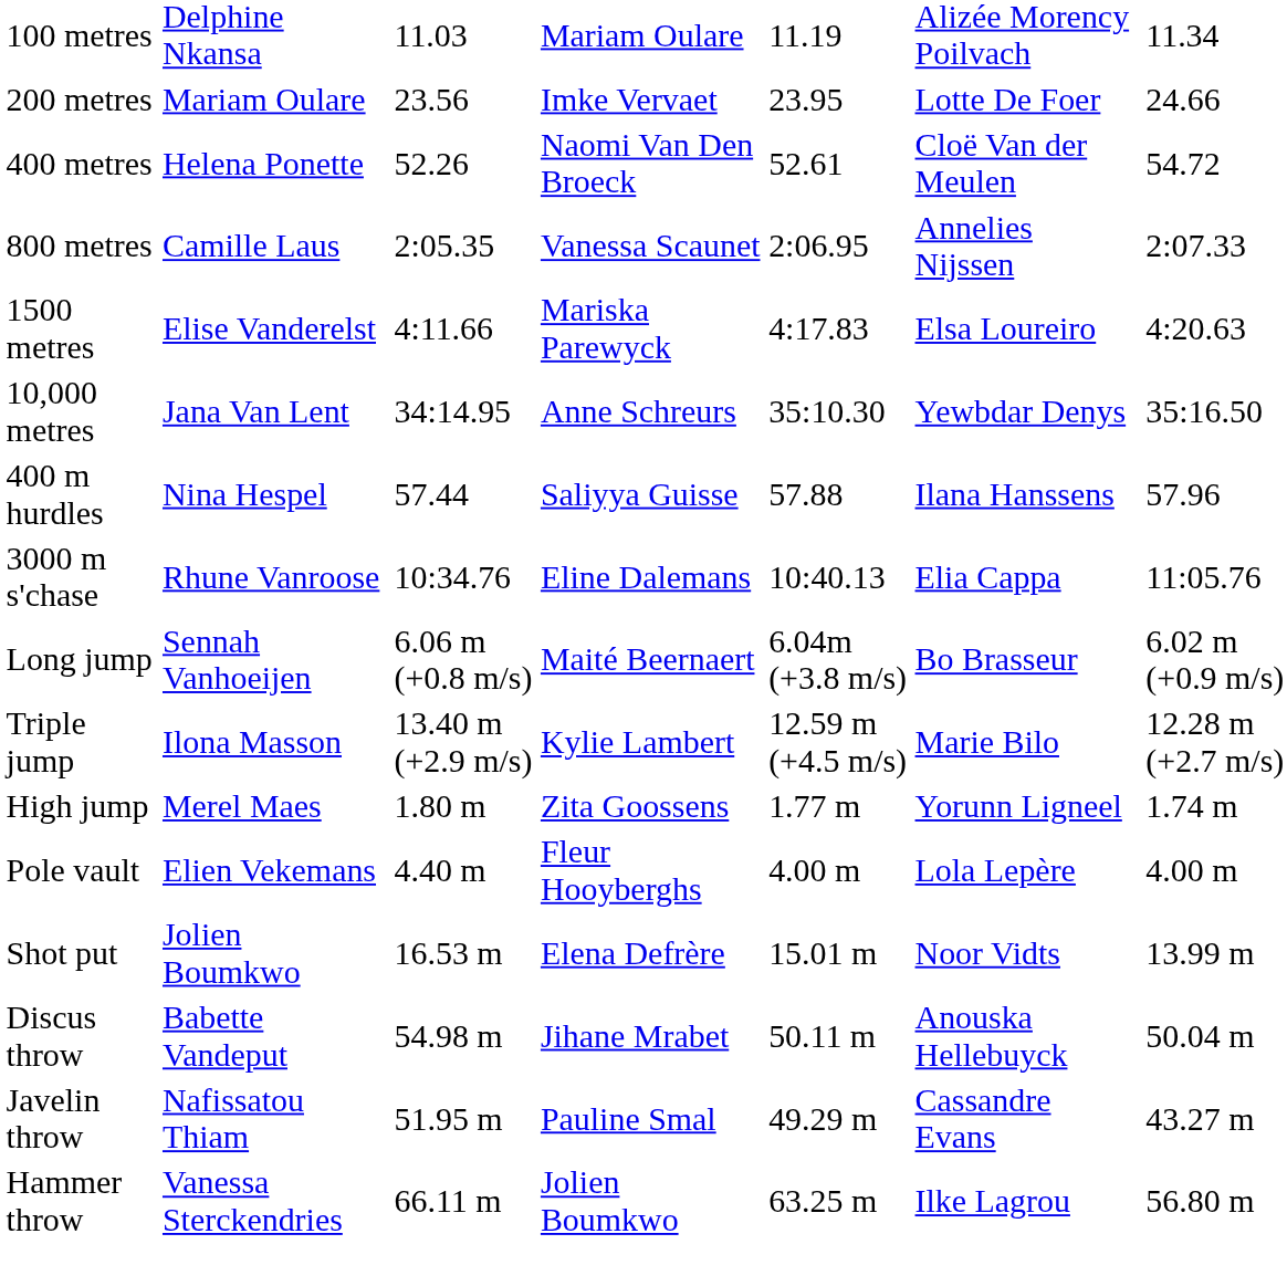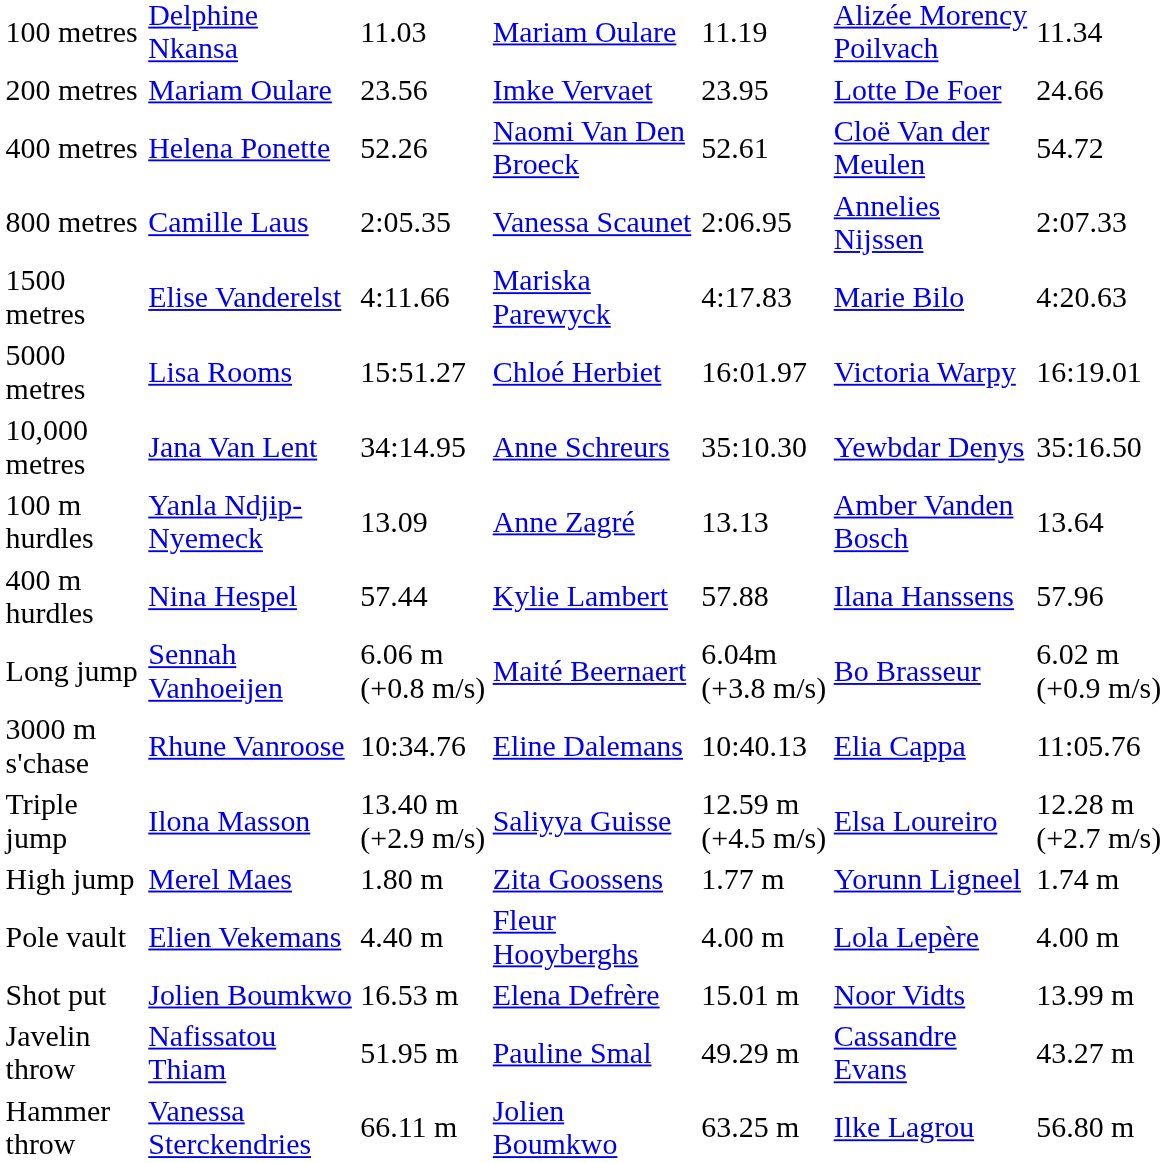 <table>
 <tr>
 <td>100 metres</td>
 <td><a href='#'>Delphine Nkansa</a></td>
 <td>11.03</td>
 <td><a href='#'>Mariam Oulare</a></td>
 <td>11.19</td>
 <td><a href='#'>Alizée Morency Poilvach</a></td>
 <td>11.34</td>
 </tr>
 <tr>
 <td>200 metres</td>
 <td><a href='#'>Mariam Oulare</a></td>
 <td>23.56</td>
 <td><a href='#'>Imke Vervaet</a></td>
 <td>23.95</td>
 <td><a href='#'>Lotte De Foer</a></td>
 <td>24.66</td>
 </tr>
 <tr>
 <td>400 metres</td>
 <td><a href='#'>Helena Ponette</a></td>
 <td>52.26</td>
 <td><a href='#'>Naomi Van Den Broeck</a></td>
 <td>52.61</td>
 <td><a href='#'>Cloë Van der Meulen</a></td>
 <td>54.72</td>
 </tr>
 <tr>
 <td>800 metres</td>
 <td><a href='#'>Camille Laus</a></td>
 <td>2:05.35</td>
 <td><a href='#'>Vanessa Scaunet</a></td>
 <td>2:06.95</td>
 <td><a href='#'>Annelies Nijssen</a></td>
 <td>2:07.33</td>
 </tr>
 <tr>
 <td>1500 metres</td>
 <td><a href='#'>Elise Vanderelst</a></td>
 <td>4:11.66</td>
 <td><a href='#'>Mariska Parewyck</a></td>
 <td>4:17.83</td>
-<td><a href='#'>Elsa Loureiro</a></td>
+<td><a href='#'>Marie Bilo</a></td>
 <td>4:20.63</td>
+</tr>
+<tr>
+<td>5000 metres</td>
+<td><a href='#'>Lisa Rooms</a></td>
+<td>15:51.27</td>
+<td><a href='#'>Chloé Herbiet</a></td>
+<td>16:01.97</td>
+<td><a href='#'>Victoria Warpy</a></td>
+<td>16:19.01</td>
 </tr>
 <tr>
 <td>10,000 metres</td>
 <td><a href='#'>Jana Van Lent</a></td>
 <td>34:14.95</td>
 <td><a href='#'>Anne Schreurs</a></td>
 <td>35:10.30</td>
 <td><a href='#'>Yewbdar Denys</a></td>
 <td>35:16.50</td>
 </tr>
 <tr>
+<td>100 m hurdles</td>
+<td><a href='#'>Yanla Ndjip-Nyemeck</a></td>
+<td>13.09</td>
+<td><a href='#'>Anne Zagré</a></td>
+<td>13.13</td>
+<td><a href='#'>Amber Vanden Bosch</a></td>
+<td>13.64</td>
+</tr>
+<tr>
 <td>400 m hurdles</td>
 <td><a href='#'>Nina Hespel</a></td>
 <td>57.44</td>
-<td><a href='#'>Saliyya Guisse</a></td>
+<td><a href='#'>Kylie Lambert</a></td>
 <td>57.88</td>
 <td><a href='#'>Ilana Hanssens</a></td>
 <td>57.96</td>
+</tr>
+<tr>
+<td>Long jump</td>
+<td><a href='#'>Sennah Vanhoeijen</a></td>
+<td>6.06 m<br>(+0.8 m/s)</td>
+<td><a href='#'>Maité Beernaert</a></td>
+<td>6.04m<br>(+3.8 m/s)</td>
+<td><a href='#'>Bo Brasseur</a></td>
+<td>6.02 m<br>(+0.9 m/s)</td>
 </tr>
 <tr>
 <td>3000 m s'chase</td>
 <td><a href='#'>Rhune Vanroose</a></td>
 <td>10:34.76</td>
 <td><a href='#'>Eline Dalemans</a></td>
 <td>10:40.13</td>
 <td><a href='#'>Elia Cappa</a></td>
 <td>11:05.76</td>
 </tr>
 <tr>
-<td>Long jump</td>
-<td><a href='#'>Sennah Vanhoeijen</a></td>
-<td>6.06 m<br>(+0.8 m/s)</td>
-<td><a href='#'>Maité Beernaert</a></td>
-<td>6.04m<br>(+3.8 m/s)</td>
-<td><a href='#'>Bo Brasseur</a></td>
-<td>6.02 m<br>(+0.9 m/s)</td>
-</tr>
-<tr>
 <td>Triple jump</td>
 <td><a href='#'>Ilona Masson</a></td>
 <td>13.40 m<br>(+2.9 m/s)</td>
-<td><a href='#'>Kylie Lambert</a></td>
+<td><a href='#'>Saliyya Guisse</a></td>
 <td>12.59 m<br>(+4.5 m/s)</td>
-<td><a href='#'>Marie Bilo</a></td>
+<td><a href='#'>Elsa Loureiro</a></td>
 <td>12.28 m<br>(+2.7 m/s)</td>
 </tr>
 <tr>
 <td>High jump</td>
 <td><a href='#'>Merel Maes</a></td>
 <td>1.80 m</td>
 <td><a href='#'>Zita Goossens</a></td>
 <td>1.77 m</td>
 <td><a href='#'>Yorunn Ligneel</a></td>
 <td>1.74 m</td>
 </tr>
 <tr>
 <td>Pole vault</td>
 <td><a href='#'>Elien Vekemans</a></td>
 <td>4.40 m</td>
 <td><a href='#'>Fleur Hooyberghs</a></td>
 <td>4.00 m</td>
 <td><a href='#'>Lola Lepère</a></td>
 <td>4.00 m</td>
 </tr>
 <tr>
 <td>Shot put</td>
 <td><a href='#'>Jolien Boumkwo</a></td>
 <td>16.53 m</td>
 <td><a href='#'>Elena Defrère</a></td>
 <td>15.01 m</td>
 <td><a href='#'>Noor Vidts</a></td>
 <td>13.99 m</td>
 </tr>
 <tr>
-<td>Discus throw</td>
-<td><a href='#'>Babette Vandeput</a></td>
-<td>54.98 m</td>
-<td><a href='#'>Jihane Mrabet</a></td>
-<td>50.11 m</td>
-<td><a href='#'>Anouska Hellebuyck</a></td>
-<td>50.04 m</td>
-</tr>
-<tr>
 <td>Javelin throw</td>
 <td><a href='#'>Nafissatou Thiam</a></td>
 <td>51.95 m</td>
 <td><a href='#'>Pauline Smal</a></td>
 <td>49.29 m</td>
 <td><a href='#'>Cassandre Evans</a></td>
 <td>43.27 m</td>
 </tr>
 <tr>
 <td>Hammer throw</td>
 <td><a href='#'>Vanessa Sterckendries</a></td>
 <td>66.11 m</td>
 <td><a href='#'>Jolien Boumkwo</a></td>
 <td>63.25 m</td>
 <td><a href='#'>Ilke Lagrou</a></td>
 <td>56.80 m</td>
 </tr>
 </table>
